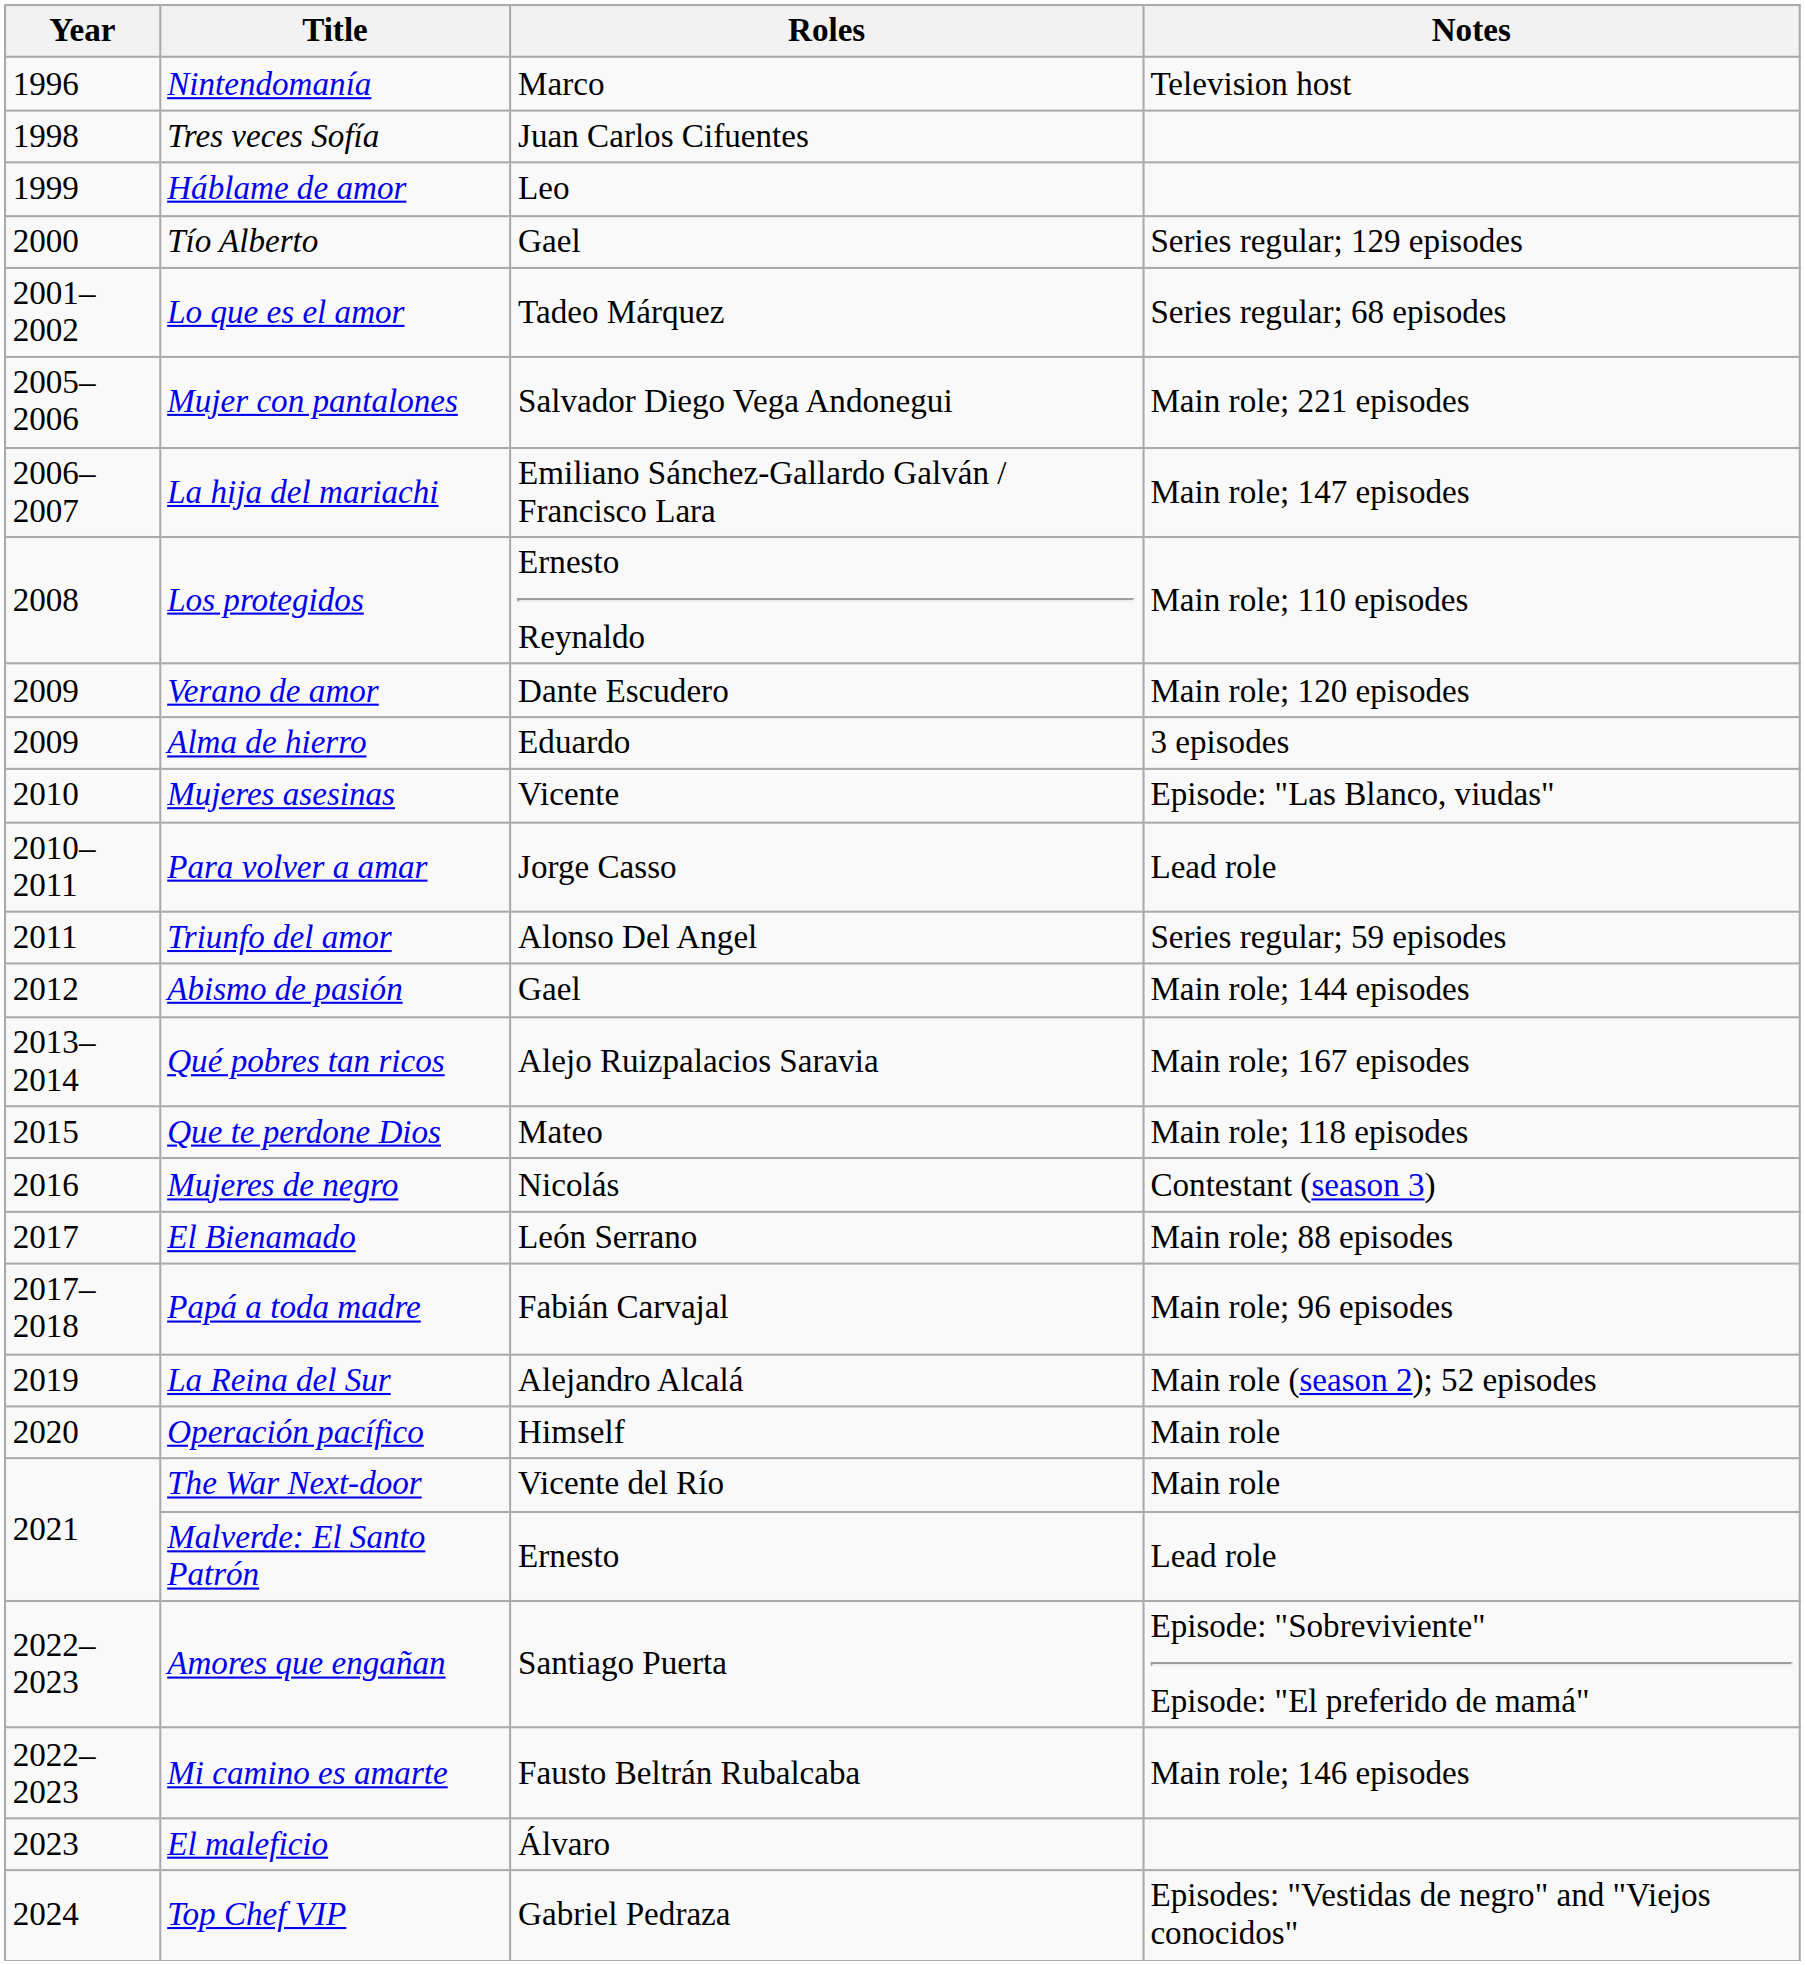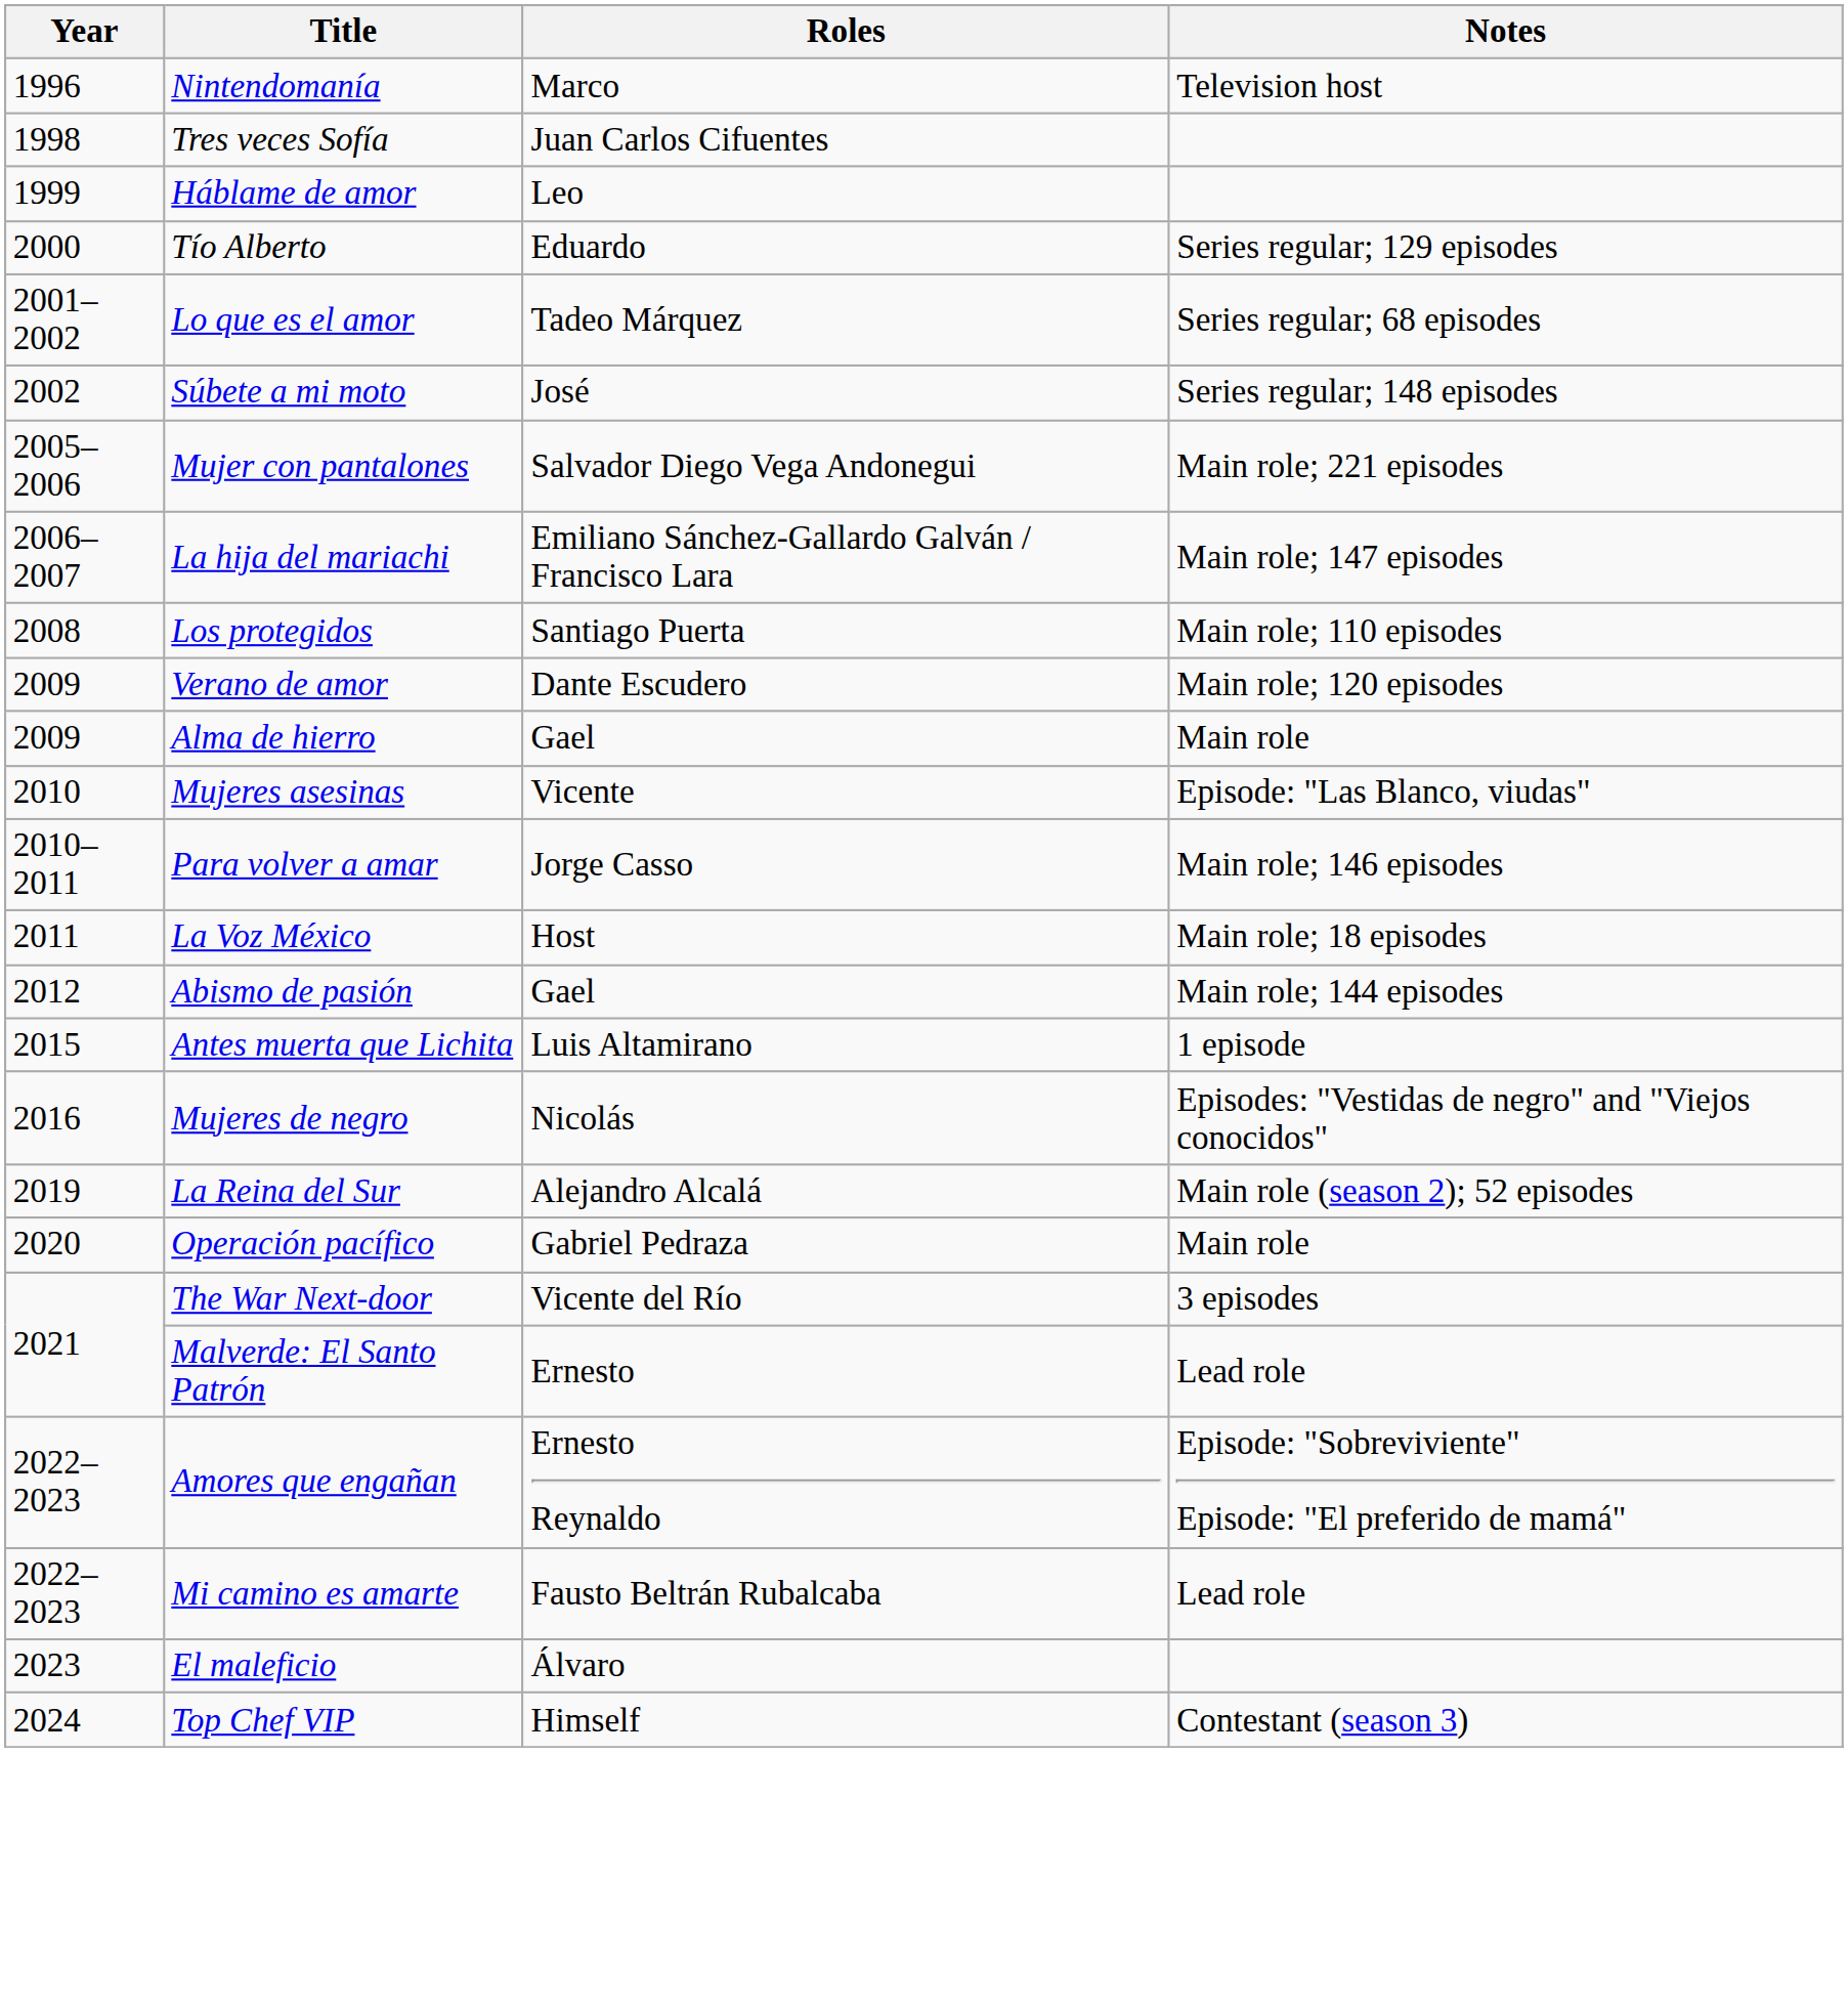 <table class="wikitable sortable">
 <tr>
 <th>Year</th>
 <th>Title</th>
 <th>Roles</th>
 <th>Notes</th>
 </tr>
 <tr>
 <td>1996</td>
 <td><em><a href='#'>Nintendomanía</a></em></td>
 <td>Marco</td>
 <td>Television host</td>
 </tr>
 <tr>
 <td>1998</td>
 <td><em>Tres veces Sofía</em></td>
 <td>Juan Carlos Cifuentes</td>
 <td></td>
 </tr>
 <tr>
 <td>1999</td>
 <td><em><a href='#'>Háblame de amor</a></em></td>
 <td>Leo</td>
 <td></td>
 </tr>
 <tr>
 <td>2000</td>
 <td><em>Tío Alberto</em></td>
-<td>Gael</td>
+<td>Eduardo</td>
 <td>Series regular; 129 episodes</td>
 </tr>
 <tr>
 <td>2001–2002</td>
 <td><em><a href='#'>Lo que es el amor</a></em></td>
 <td>Tadeo Márquez</td>
 <td>Series regular; 68 episodes</td>
+</tr>
+<tr>
+<td>2002</td>
+<td><em><a href='#'>Súbete a mi moto</a></em></td>
+<td>José</td>
+<td>Series regular; 148 episodes</td>
 </tr>
 <tr>
 <td>2005–2006</td>
 <td><em><a href='#'>Mujer con pantalones</a></em></td>
 <td>Salvador Diego Vega Andonegui</td>
 <td>Main role; 221 episodes</td>
 </tr>
 <tr>
 <td>2006–2007</td>
 <td><em><a href='#'>La hija del mariachi</a></em></td>
 <td>Emiliano Sánchez-Gallardo Galván / Francisco Lara</td>
 <td>Main role; 147 episodes</td>
 </tr>
 <tr>
 <td>2008</td>
 <td><em><a href='#'>Los protegidos</a></em></td>
-<td>Ernesto<hr>Reynaldo</td>
+<td>Santiago Puerta</td>
 <td>Main role; 110 episodes</td>
 </tr>
 <tr>
 <td>2009</td>
 <td><em><a href='#'>Verano de amor</a></em></td>
 <td>Dante Escudero</td>
 <td>Main role; 120 episodes</td>
 </tr>
 <tr>
 <td>2009</td>
 <td><em><a href='#'>Alma de hierro</a></em></td>
-<td>Eduardo</td>
-<td>3 episodes</td>
+<td>Gael</td>
+<td>Main role</td>
 </tr>
 <tr>
 <td>2010</td>
 <td><em><a href='#'>Mujeres asesinas</a></em></td>
 <td>Vicente</td>
 <td>Episode: "Las Blanco, viudas"</td>
 </tr>
 <tr>
 <td>2010–2011</td>
 <td><em><a href='#'>Para volver a amar</a></em></td>
 <td>Jorge Casso</td>
-<td>Lead role</td>
+<td>Main role; 146 episodes</td>
 </tr>
 <tr>
 <td>2011</td>
-<td><em><a href='#'>Triunfo del amor</a></em></td>
-<td>Alonso Del Angel</td>
-<td>Series regular; 59 episodes</td>
+<td><em><a href='#'>La Voz México</a></em></td>
+<td>Host</td>
+<td>Main role; 18 episodes</td>
 </tr>
 <tr>
 <td>2012</td>
 <td><em><a href='#'>Abismo de pasión</a></em></td>
 <td>Gael</td>
 <td>Main role; 144 episodes</td>
 </tr>
 <tr>
-<td>2013–2014</td>
-<td><em><a href='#'>Qué pobres tan ricos</a></em></td>
-<td>Alejo Ruizpalacios Saravia</td>
-<td>Main role; 167 episodes</td>
-</tr>
-<tr>
 <td>2015</td>
-<td><em><a href='#'>Que te perdone Dios</a></em></td>
-<td>Mateo</td>
-<td>Main role; 118 episodes</td>
+<td><em><a href='#'>Antes muerta que Lichita</a></em></td>
+<td>Luis Altamirano</td>
+<td>1 episode</td>
 </tr>
 <tr>
 <td>2016</td>
 <td><em><a href='#'>Mujeres de negro</a></em></td>
 <td>Nicolás</td>
-<td>Contestant (<a href='#'>season 3</a>)</td>
-</tr>
-<tr>
-<td>2017</td>
-<td><em><a href='#'>El Bienamado</a></em></td>
-<td>León Serrano</td>
-<td>Main role; 88 episodes</td>
-</tr>
-<tr>
-<td>2017–2018</td>
-<td><em><a href='#'>Papá a toda madre</a></em></td>
-<td>Fabián Carvajal</td>
-<td>Main role; 96 episodes</td>
+<td>Episodes: "Vestidas de negro" and "Viejos conocidos"</td>
 </tr>
 <tr>
 <td>2019</td>
 <td><em><a href='#'>La Reina del Sur</a></em></td>
 <td>Alejandro Alcalá</td>
 <td>Main role (<a href='#'>season 2</a>); 52 episodes</td>
 </tr>
 <tr>
 <td>2020</td>
 <td><em><a href='#'>Operación pacífico</a></em></td>
-<td>Himself</td>
+<td>Gabriel Pedraza</td>
 <td>Main role</td>
 </tr>
 <tr>
 <td rowspan="2">2021</td>
 <td><em><a href='#'>The War Next-door</a></em></td>
 <td>Vicente del Río</td>
-<td>Main role</td>
+<td>3 episodes</td>
 </tr>
 <tr>
 <td><em><a href='#'>Malverde: El Santo Patrón</a></em></td>
 <td>Ernesto</td>
 <td>Lead role</td>
 </tr>
 <tr>
 <td>2022–2023</td>
 <td><em><a href='#'>Amores que engañan</a></em></td>
-<td>Santiago Puerta</td>
+<td>Ernesto<hr>Reynaldo</td>
 <td>Episode: "Sobreviviente"<hr>Episode: "El preferido de mamá"</td>
 </tr>
 <tr>
 <td>2022–2023</td>
 <td><em><a href='#'>Mi camino es amarte</a></em></td>
 <td>Fausto Beltrán Rubalcaba</td>
-<td>Main role; 146 episodes</td>
+<td>Lead role</td>
 </tr>
 <tr>
 <td>2023</td>
 <td><em><a href='#'>El maleficio</a></em></td>
 <td>Álvaro</td>
 <td></td>
 </tr>
 <tr>
 <td>2024</td>
 <td><em><a href='#'>Top Chef VIP</a></em></td>
-<td>Gabriel Pedraza</td>
-<td>Episodes: "Vestidas de negro" and "Viejos conocidos"</td>
+<td>Himself</td>
+<td>Contestant (<a href='#'>season 3</a>)</td>
 </tr>
 <tr>
 </tr>
 </table>
